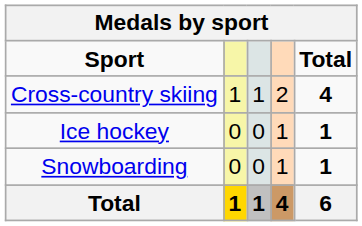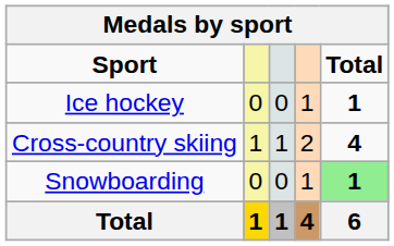 <table class="wikitable" style="font-size:85%; float: right;">
 <tr style="background:#efefef;">
 <th colspan=5>Medals by sport</th>
 </tr>
 <tr align=center>
 <td><strong>Sport</strong></td>
 <td bgcolor=#f7f6a8></td>
 <td bgcolor=#dce5e5></td>
 <td bgcolor=#ffdab9></td>
 <td><strong>Total</strong></td>
 </tr>
 <tr align=center>
+<td><a href='#'>Ice hockey</a></td>
+<td style="background:#F7F6A8;">0</td>
+<td style="background:#DCE5E5;">0</td>
+<td style="background:#FFDAB9;">1</td>
+<td><strong>1</strong></td>
+</tr>
+<tr align=center>
 <td><a href='#'>Cross-country skiing</a></td>
 <td style="background:#F7F6A8;">1</td>
 <td style="background:#DCE5E5;">1</td>
 <td style="background:#FFDAB9;">2</td>
 <td><strong>4</strong></td>
 </tr>
 <tr align=center>
-<td><a href='#'>Ice hockey</a></td>
-<td style="background:#F7F6A8;">0</td>
-<td style="background:#DCE5E5;">0</td>
-<td style="background:#FFDAB9;">1</td>
-<td><strong>1</strong></td>
-</tr>
-<tr align=center>
 <td><a href='#'>Snowboarding</a></td>
 <td style="background:#F7F6A8;">0</td>
 <td style="background:#DCE5E5;">0</td>
 <td style="background:#FFDAB9;">1</td>
-<td><strong>1</strong></td>
+<td style="background: lightgreen;"><strong>1</strong></td>
 </tr>
 <tr align=center>
 <th>Total</th>
 <th style="background:gold;">1</th>
 <th style="background:silver;">1</th>
 <th style="background:#c96;">4</th>
 <th>6</th>
 </tr>
 </table>
